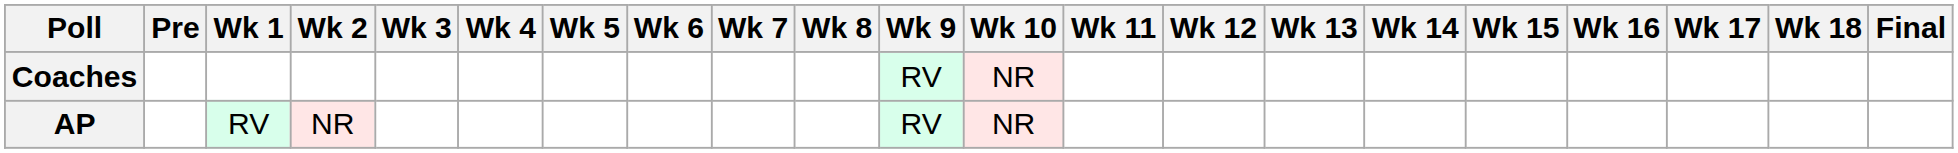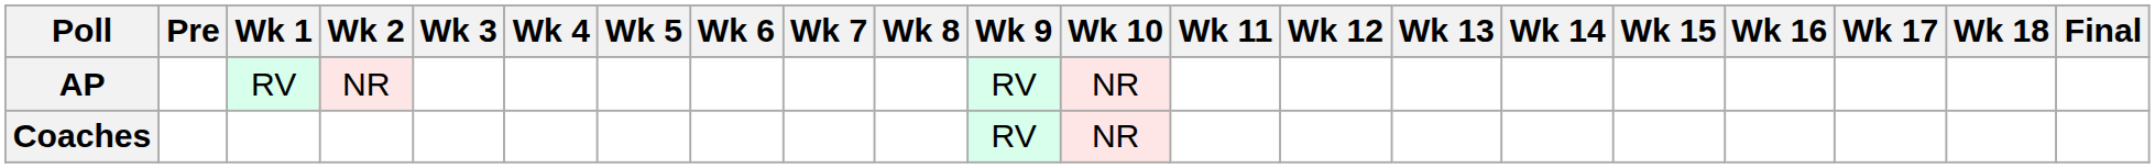 <table class="wikitable" style="white-space:nowrap;">
 <tr>
 <th>Poll</th>
 <th>Pre</th>
 <th>Wk 1</th>
 <th>Wk 2</th>
 <th>Wk 3</th>
 <th>Wk 4</th>
 <th>Wk 5</th>
 <th>Wk 6</th>
 <th>Wk 7</th>
 <th>Wk 8</th>
 <th>Wk 9</th>
 <th>Wk 10</th>
 <th>Wk 11</th>
 <th>Wk 12</th>
 <th>Wk 13</th>
 <th>Wk 14</th>
 <th>Wk 15</th>
 <th>Wk 16</th>
 <th>Wk 17</th>
 <th>Wk 18</th>
 <th>Final</th>
 </tr>
 <tr style="text-align:center;">
+<th>AP</th>
+<td style="background:#FFF;"></td>
+<td style="background:#D8FFEB;">RV</td>
+<td style="background:#FFE6E6;">NR</td>
+<td style="background:#FFF;"></td>
+<td style="background:#FFF;"></td>
+<td style="background:#FFF;"></td>
+<td style="background:#FFF;"></td>
+<td style="background:#FFF;"></td>
+<td style="background:#FFF;"></td>
+<td style="background:#D8FFEB;">RV</td>
+<td style="background:#FFE6E6;">NR</td>
+<td style="background:#FFF;"></td>
+<td style="background:#FFF;"></td>
+<td style="background:#FFF;"></td>
+<td style="background:#FFF;"></td>
+<td style="background:#FFF;"></td>
+<td style="background:#FFF;"></td>
+<td style="background:#FFF;"></td>
+<td style="background:#FFF;"></td>
+<td style="background:#FFF;"></td>
+</tr>
+<tr style="text-align:center;">
 <th>Coaches</th>
 <td style="background:#FFF;"></td>
 <td style="background:#FFF;"></td>
 <td style="background:#FFF;"></td>
 <td style="background:#FFF;"></td>
 <td style="background:#FFF;"></td>
 <td style="background:#FFF;"></td>
 <td style="background:#FFF;"></td>
 <td style="background:#FFF;"></td>
 <td style="background:#FFF;"></td>
 <td style="background:#D8FFEB;">RV</td>
 <td style="background:#FFE6E6;">NR</td>
 <td style="background:#FFF;"></td>
 <td style="background:#FFF;"></td>
 <td style="background:#FFF;"></td>
 <td style="background:#FFF;"></td>
 <td style="background:#FFF;"></td>
 <td style="background:#FFF;"></td>
 <td style="background:#FFF;"></td>
 <td style="background:#FFF;"></td>
 <td style="background:#FFF;"></td>
 </tr>
-<tr style="text-align:center;">
-<th>AP</th>
-<td style="background:#FFF;"></td>
-<td style="background:#D8FFEB;">RV</td>
-<td style="background:#FFE6E6;">NR</td>
-<td style="background:#FFF;"></td>
-<td style="background:#FFF;"></td>
-<td style="background:#FFF;"></td>
-<td style="background:#FFF;"></td>
-<td style="background:#FFF;"></td>
-<td style="background:#FFF;"></td>
-<td style="background:#D8FFEB;">RV</td>
-<td style="background:#FFE6E6;">NR</td>
-<td style="background:#FFF;"></td>
-<td style="background:#FFF;"></td>
-<td style="background:#FFF;"></td>
-<td style="background:#FFF;"></td>
-<td style="background:#FFF;"></td>
-<td style="background:#FFF;"></td>
-<td style="background:#FFF;"></td>
-<td style="background:#FFF;"></td>
-<td style="background:#FFF;"></td>
-</tr>
 </table>
